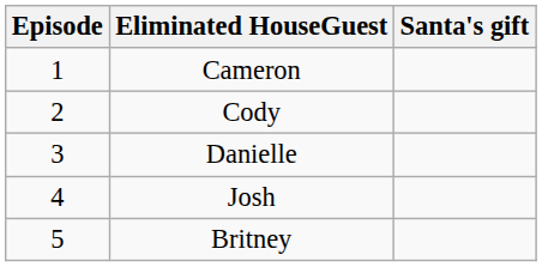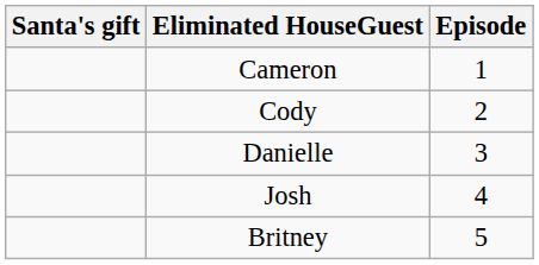 <table class="wikitable sortable" style="text-align:center;">
 <tr>
+<th scope="col">Santa's gift</th>
+<th scope="col">Eliminated HouseGuest</th>
 <th scope="col">Episode</th>
-<th scope="col">Eliminated HouseGuest</th>
-<th scope="col">Santa's gift</th>
 </tr>
 <tr>
+<td></td>
+<td>Cameron</td>
 <td>1</td>
-<td>Cameron</td>
-<td></td>
 </tr>
 <tr>
+<td></td>
+<td>Cody</td>
 <td>2</td>
-<td>Cody</td>
-<td></td>
 </tr>
 <tr>
+<td></td>
+<td>Danielle</td>
 <td>3</td>
-<td>Danielle</td>
-<td></td>
 </tr>
 <tr>
+<td></td>
+<td>Josh</td>
 <td>4</td>
-<td>Josh</td>
-<td></td>
 </tr>
 <tr>
+<td></td>
+<td>Britney</td>
 <td>5</td>
-<td>Britney</td>
-<td></td>
 </tr>
 </table>
